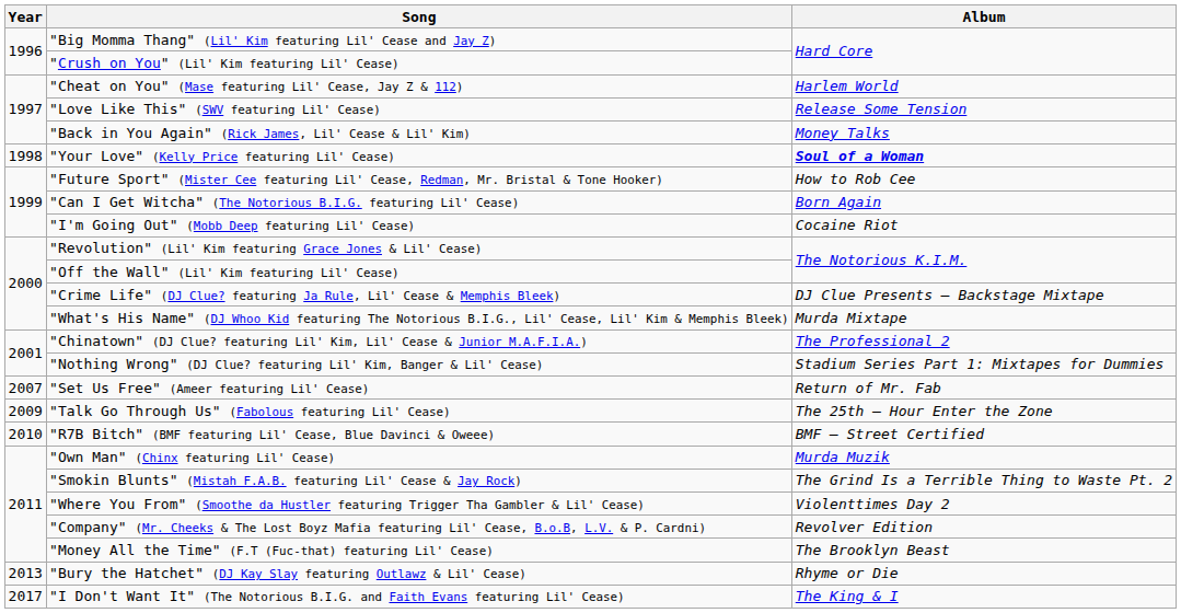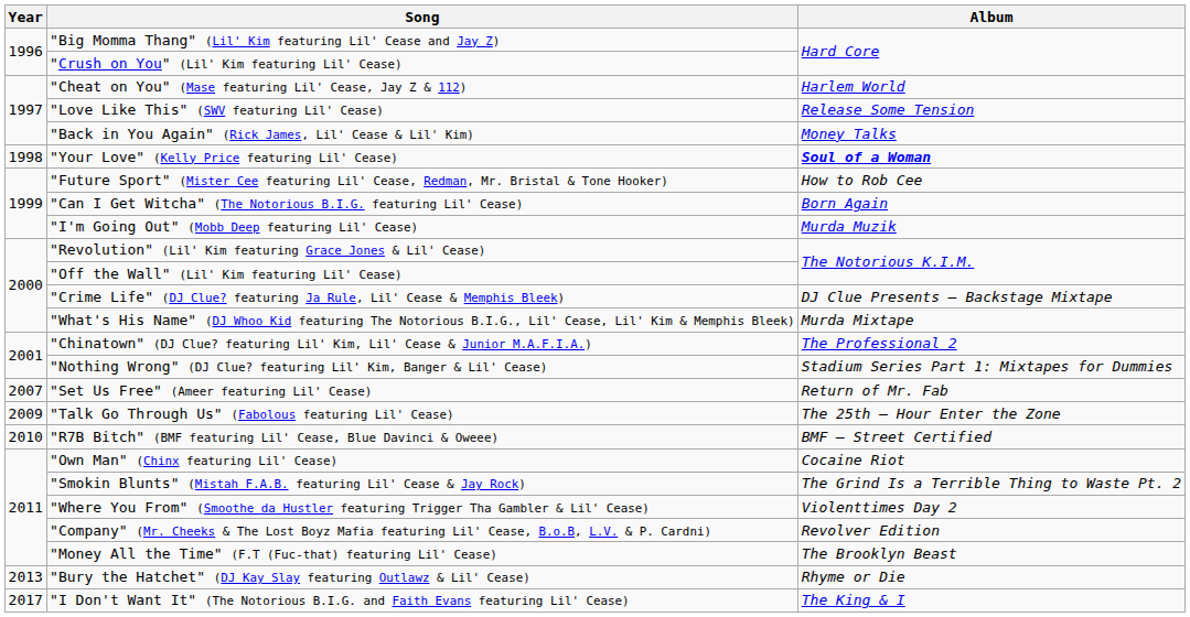 <table class="wikitable">
 <tr>
 <th>Year</th>
 <th>Song</th>
 <th>Album</th>
 </tr>
 <tr>
 <td style="text-align:center;" rowspan="2">1996</td>
 <td align="left">"Big Momma Thang" <small>(<a href='#'>Lil' Kim</a> featuring Lil' Cease and <a href='#'>Jay Z</a>) </small></td>
 <td rowspan="2"><em><a href='#'>Hard Core</a></em></td>
 </tr>
 <tr>
 <td align="left">"<a href='#'>Crush on You</a>" <small> (Lil' Kim featuring Lil' Cease) </small></td>
 </tr>
 <tr>
 <td style="text-align:center;" rowspan="3">1997</td>
 <td align="left">"Cheat on You" <small>(<a href='#'>Mase</a> featuring Lil' Cease, Jay Z & <a href='#'>112</a>)</small></td>
 <td style="text-align:left;"><em><a href='#'>Harlem World</a></em></td>
 </tr>
 <tr>
 <td align="left">"Love Like This" <small> (<a href='#'>SWV</a> featuring Lil' Cease) </small></td>
 <td style="text-align:left;"><em><a href='#'>Release Some Tension</a></em></td>
 </tr>
 <tr>
 <td align="left">"Back in You Again" <small> (<a href='#'>Rick James</a>, Lil' Cease & Lil' Kim) </small></td>
 <td style="text-align:left;"><em><a href='#'>Money Talks</a></em></td>
 </tr>
 <tr>
 <td style="text-align:center;">1998</td>
 <td align="left">"Your Love" <small> (<a href='#'>Kelly Price</a> featuring Lil' Cease) </small></td>
 <td style="text-align:left;"><strong><em><a href='#'>Soul of a Woman</a></em></strong></td>
 </tr>
 <tr>
 <td rowspan="3">1999</td>
 <td align="left">"Future Sport" <small> (<a href='#'>Mister Cee</a> featuring  Lil' Cease, <a href='#'>Redman</a>, Mr. Bristal & Tone Hooker) </small></td>
 <td align="left"><em>How to Rob Cee</em></td>
 </tr>
 <tr>
 <td>"Can I Get Witcha" <small> (<a href='#'>The Notorious B.I.G.</a> featuring Lil' Cease)</small></td>
 <td align="left"><em><a href='#'>Born Again</a></em></td>
 </tr>
 <tr>
 <td>"I'm Going Out" <small> (<a href='#'>Mobb Deep</a> featuring Lil' Cease) </small></td>
-<td style="text-align:left;"><em>Cocaine Riot</em></td>
+<td style="text-align:left;"><em><a href='#'>Murda Muzik</a></em></td>
 </tr>
 <tr>
 <td style="text-align:center;" rowspan="4">2000</td>
 <td align="left">"Revolution" <small> (Lil' Kim featuring <a href='#'>Grace Jones</a> & Lil' Cease) </small></td>
 <td rowspan="2"><em><a href='#'>The Notorious K.I.M.</a></em></td>
 </tr>
 <tr>
 <td align="left">"Off the Wall" <small> (Lil' Kim featuring Lil' Cease) </small></td>
 </tr>
 <tr>
 <td align="left">"Crime Life" <small> (<a href='#'>DJ Clue?</a> featuring <a href='#'>Ja Rule</a>, Lil' Cease & <a href='#'>Memphis Bleek</a>) </small></td>
 <td style="text-align:left;"><em>DJ Clue Presents – Backstage Mixtape</em></td>
 </tr>
 <tr>
 <td align="left">"What's His Name" <small> (<a href='#'>DJ Whoo Kid</a> featuring The Notorious B.I.G., Lil' Cease, Lil' Kim & Memphis Bleek) </small></td>
 <td style="text-align:left;"><em>Murda Mixtape</em></td>
 </tr>
 <tr>
 <td style="text-align:center;" rowspan="2">2001</td>
 <td align="left">"Chinatown" <small> (DJ Clue? featuring Lil' Kim, Lil' Cease & <a href='#'>Junior M.A.F.I.A.</a>) </small></td>
 <td style="text-align:left;"><em><a href='#'>The Professional 2</a></em></td>
 </tr>
 <tr>
 <td align="left">"Nothing Wrong" <small> (DJ Clue? featuring Lil' Kim, Banger & Lil' Cease) </small></td>
 <td style="text-align:left;"><em>Stadium Series Part 1: Mixtapes for Dummies</em></td>
 </tr>
 <tr>
 <td style="text-align:center;">2007</td>
 <td align="left">"Set Us Free" <small> (Ameer featuring Lil' Cease) </small></td>
 <td style="text-align:left;"><em>Return of Mr. Fab</em></td>
 </tr>
 <tr>
 <td style="text-align:center;">2009</td>
 <td align="left">"Talk Go Through Us" <small> (<a href='#'>Fabolous</a> featuring Lil' Cease) </small></td>
 <td style="text-align:left;"><em>The 25th – Hour Enter the Zone</em></td>
 </tr>
 <tr>
 <td style="text-align:center;">2010</td>
 <td align="left">"R7B Bitch" <small> (BMF featuring Lil' Cease, Blue Davinci & Oweee) </small></td>
 <td style="text-align:left;"><em>BMF – Street Certified</em></td>
 </tr>
 <tr>
 <td style="text-align:center;" rowspan="5">2011</td>
 <td align="left">"Own Man" <small> (<a href='#'>Chinx</a> featuring Lil' Cease) </small></td>
-<td style="text-align:left;"><em><a href='#'>Murda Muzik</a></em></td>
+<td style="text-align:left;"><em>Cocaine Riot</em></td>
 </tr>
 <tr>
 <td align="left">"Smokin Blunts" <small> (<a href='#'>Mistah F.A.B.</a> featuring Lil' Cease & <a href='#'>Jay Rock</a>) </small></td>
 <td style="text-align:left;"><em>The Grind Is a Terrible Thing to Waste Pt. 2</em></td>
 </tr>
 <tr>
 <td align="left">"Where You From" <small> (<a href='#'>Smoothe da Hustler</a> featuring Trigger Tha Gambler & Lil' Cease)</small></td>
 <td style="text-align:left;"><em>Violenttimes Day 2</em></td>
 </tr>
 <tr>
 <td align="left">"Company" <small> (<a href='#'>Mr. Cheeks</a> & The Lost Boyz Mafia featuring Lil' Cease, <a href='#'>B.o.B</a>, <a href='#'>L.V.</a> & P. Cardni) </small></td>
 <td style="text-align:left;"><em>Revolver Edition</em></td>
 </tr>
 <tr>
 <td align="left">"Money All the Time" <small> (F.T (Fuc-that) featuring Lil' Cease) </small></td>
 <td style="text-align:left;"><em>The Brooklyn Beast</em></td>
 </tr>
 <tr>
 <td style="text-align:center;">2013</td>
 <td align="left">"Bury the Hatchet" <small> (<a href='#'>DJ Kay Slay</a> featuring <a href='#'>Outlawz</a> & Lil' Cease) </small></td>
 <td style="text-align:left;"><em>Rhyme or Die</em></td>
 </tr>
 <tr>
 <td style="text-align:center;">2017</td>
 <td align="left">"I Don't Want It" <small>(The Notorious B.I.G. and <a href='#'>Faith Evans</a> featuring Lil' Cease) </small></td>
 <td style="text-align:left;"><em><a href='#'>The King & I</a></em></td>
 </tr>
 </table>
